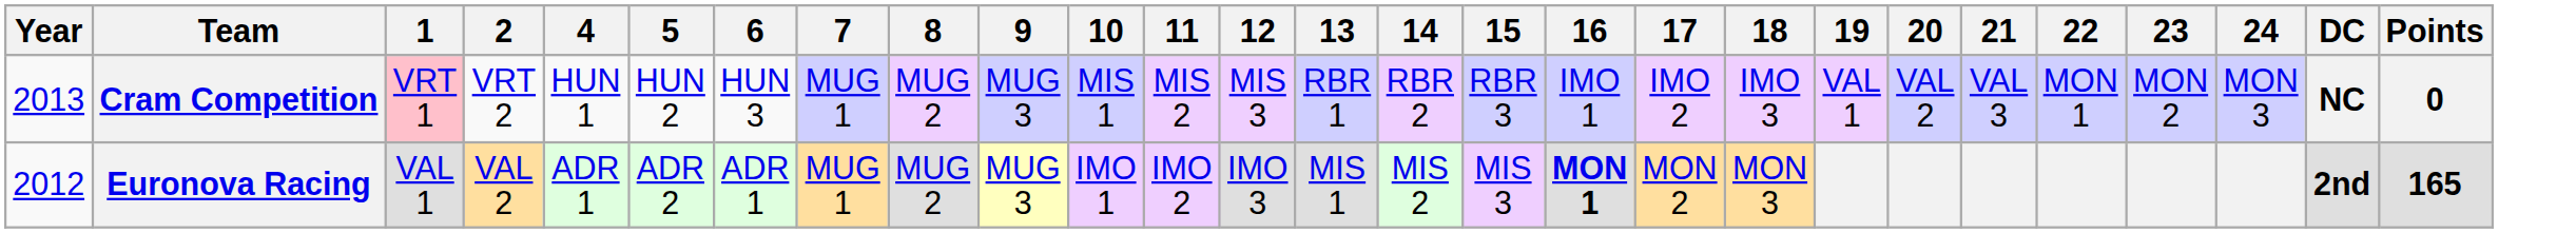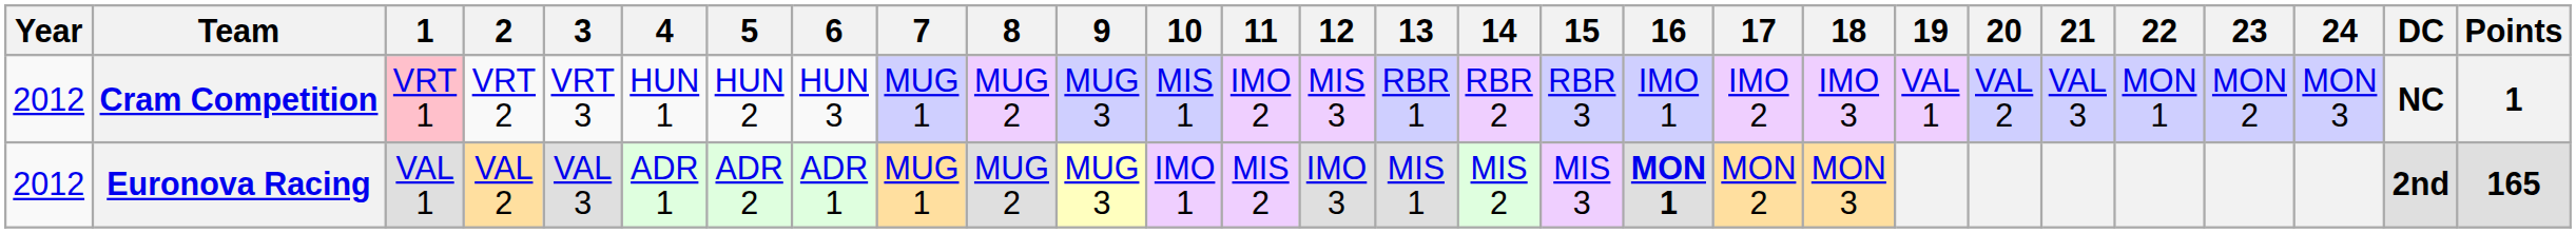 <table class="wikitable" style="text-align:center; font-size:85%;">
 <tr>
 <th>Year</th>
 <th>Team</th>
 <th>1</th>
 <th>2</th>
+<th>3</th>
 <th>4</th>
 <th>5</th>
 <th>6</th>
 <th>7</th>
 <th>8</th>
 <th>9</th>
 <th>10</th>
 <th>11</th>
 <th>12</th>
 <th>13</th>
 <th>14</th>
 <th>15</th>
 <th>16</th>
 <th>17</th>
 <th>18</th>
 <th>19</th>
 <th>20</th>
 <th>21</th>
 <th>22</th>
 <th>23</th>
 <th>24</th>
 <th>DC</th>
 <th>Points</th>
 </tr>
 <tr>
-<td><a href='#'>2013</a></td>
+<td><a href='#'>2012</a></td>
 <th nowrap><a href='#'>Cram Competition</a></th>
 <td style="background: pink;"><a href='#'>VRT</a><br>1</td>
 <td><a href='#'>VRT</a><br>2</td>
+<td><a href='#'>VRT</a><br>3</td>
 <td><a href='#'>HUN</a><br>1</td>
 <td><a href='#'>HUN</a><br>2</td>
 <td><a href='#'>HUN</a><br>3</td>
 <td style="background:#CFCFFF;"><a href='#'>MUG</a><br>1<br></td>
 <td style="background:#EFCFFF;"><a href='#'>MUG</a><br>2<br></td>
 <td style="background:#CFCFFF;"><a href='#'>MUG</a><br>3<br></td>
 <td style="background:#CFCFFF;"><a href='#'>MIS</a><br>1<br></td>
-<td style="background:#EFCFFF;"><a href='#'>MIS</a><br>2<br></td>
+<td style="background:#EFCFFF;"><a href='#'>IMO</a><br>2<br></td>
 <td style="background:#EFCFFF;"><a href='#'>MIS</a><br>3<br></td>
 <td style="background:#CFCFFF;"><a href='#'>RBR</a><br>1<br></td>
 <td style="background:#EFCFFF;"><a href='#'>RBR</a><br>2<br></td>
 <td style="background:#CFCFFF;"><a href='#'>RBR</a><br>3<br></td>
 <td style="background:#CFCFFF;"><a href='#'>IMO</a><br>1<br></td>
 <td style="background:#EFCFFF;"><a href='#'>IMO</a><br>2<br></td>
 <td style="background:#EFCFFF;"><a href='#'>IMO</a><br>3<br></td>
 <td style="background:#EFCFFF;"><a href='#'>VAL</a><br>1<br></td>
 <td style="background:#CFCFFF;"><a href='#'>VAL</a><br>2<br></td>
 <td style="background:#CFCFFF;"><a href='#'>VAL</a><br>3<br></td>
 <td style="background:#CFCFFF;"><a href='#'>MON</a><br>1<br></td>
 <td style="background:#CFCFFF;"><a href='#'>MON</a><br>2<br></td>
 <td style="background:#CFCFFF;"><a href='#'>MON</a><br>3<br></td>
 <th>NC</th>
-<th>0</th>
+<th>1</th>
 </tr>
 <tr>
 <td><a href='#'>2012</a></td>
 <th nowrap><a href='#'>Euronova Racing</a></th>
 <td style="background:#DFDFDF;"><a href='#'>VAL</a><br>1<br></td>
 <td style="background:#FFDF9F;"><a href='#'>VAL</a><br>2<br></td>
+<td style="background:#DFDFDF;"><a href='#'>VAL</a><br>3<br></td>
 <td style="background:#DFFFDF;"><a href='#'>ADR</a><br>1<br></td>
 <td style="background:#DFFFDF;"><a href='#'>ADR</a><br>2<br></td>
 <td style="background:#DFFFDF;"><a href='#'>ADR</a><br>1<br></td>
 <td style="background:#FFDF9F;"><a href='#'>MUG</a><br>1<br></td>
 <td style="background:#DFDFDF;"><a href='#'>MUG</a><br>2<br></td>
 <td style="background:#FFFFBF;"><a href='#'>MUG</a><br>3<br></td>
 <td style="background:#EFCFFF;"><a href='#'>IMO</a><br>1<br></td>
-<td style="background:#EFCFFF;"><a href='#'>IMO</a><br>2<br></td>
+<td style="background:#EFCFFF;"><a href='#'>MIS</a><br>2<br></td>
 <td style="background:#DFDFDF;"><a href='#'>IMO</a><br>3<br></td>
 <td style="background:#DFDFDF;"><a href='#'>MIS</a><br>1<br></td>
 <td style="background:#DFFFDF;"><a href='#'>MIS</a><br>2<br></td>
 <td style="background:#EFCFFF;"><a href='#'>MIS</a><br>3<br></td>
 <td style="background:#DFDFDF;"><strong><a href='#'>MON</a><br>1<br></strong></td>
 <td style="background:#FFDF9F;"><a href='#'>MON</a><br>2<br></td>
 <td style="background:#FFDF9F;"><a href='#'>MON</a><br>3<br></td>
 <th></th>
 <th></th>
 <th></th>
 <th></th>
 <th></th>
 <th></th>
 <th style="background:#dfdfdf;">2nd</th>
 <th style="background:#dfdfdf;">165</th>
 </tr>
 </table>
